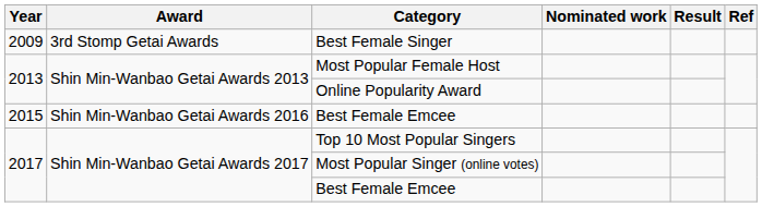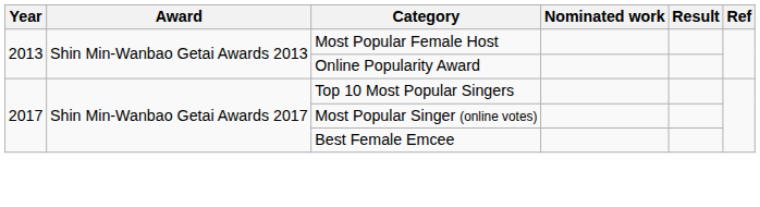 <table class="wikitable sortable">
 <tr>
 <th>Year</th>
 <th>Award</th>
 <th>Category</th>
 <th>Nominated work</th>
 <th>Result</th>
 <th class="unsortable">Ref</th>
-</tr>
-<tr>
-<td rowspan=1>2009</td>
-<td rowspan=1>3rd Stomp Getai Awards</td>
-<td>Best Female Singer</td>
-<td></td>
-<td></td>
-<td rowspan=1></td>
 </tr>
 <tr>
 <td rowspan=2>2013</td>
 <td rowspan=2>Shin Min-Wanbao Getai Awards 2013</td>
 <td>Most Popular Female Host</td>
 <td></td>
 <td></td>
 <td rowspan=2></td>
 </tr>
 <tr>
 <td>Online Popularity Award</td>
 <td></td>
 <td></td>
-</tr>
-<tr>
-<td rowspan=1>2015</td>
-<td rowspan=1>Shin Min-Wanbao Getai Awards 2016</td>
-<td>Best Female Emcee</td>
-<td></td>
-<td></td>
-<td rowspan=1></td>
 </tr>
 <tr>
 <td rowspan=3>2017</td>
 <td rowspan=3>Shin Min-Wanbao Getai Awards 2017</td>
 <td>Top 10 Most Popular Singers</td>
 <td></td>
 <td></td>
 <td rowspan=3></td>
 </tr>
 <tr>
 <td>Most Popular Singer <small>(online votes)</small></td>
 <td></td>
 <td></td>
 </tr>
 <tr>
 <td>Best Female Emcee</td>
 <td></td>
 <td></td>
 </tr>
 </table>
